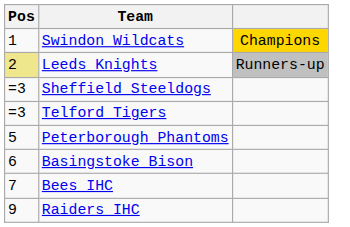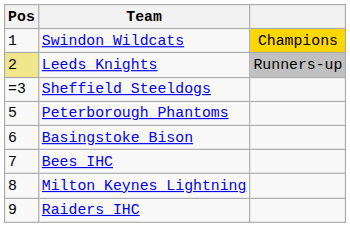 <table class="wikitable">
 <tr>
 <th>Pos</th>
 <th>Team</th>
 <th></th>
 </tr>
 <tr>
 <td>1</td>
 <td><a href='#'>Swindon Wildcats</a></td>
 <td style="background:#FFD700;" align="center">Champions</td>
 </tr>
 <tr>
 <td style="background: khaki;">2</td>
 <td><a href='#'>Leeds Knights</a></td>
 <td style="background:#C0C0C0;" align="center">Runners-up</td>
 </tr>
 <tr>
 <td>=3</td>
 <td><a href='#'>Sheffield Steeldogs</a></td>
 <td></td>
 </tr>
 <tr>
-<td>=3</td>
-<td><a href='#'>Telford Tigers</a></td>
-<td></td>
-</tr>
-<tr>
 <td>5</td>
 <td><a href='#'>Peterborough Phantoms</a></td>
 <td></td>
 </tr>
 <tr>
 <td>6</td>
 <td><a href='#'>Basingstoke Bison</a></td>
 <td></td>
 </tr>
 <tr>
 <td>7</td>
 <td><a href='#'>Bees IHC</a></td>
 <td></td>
 </tr>
 <tr>
+<td>8</td>
+<td><a href='#'>Milton Keynes Lightning</a></td>
+<td></td>
+</tr>
+<tr>
 <td>9</td>
 <td><a href='#'>Raiders IHC</a></td>
 <td></td>
 </tr>
 </table>
